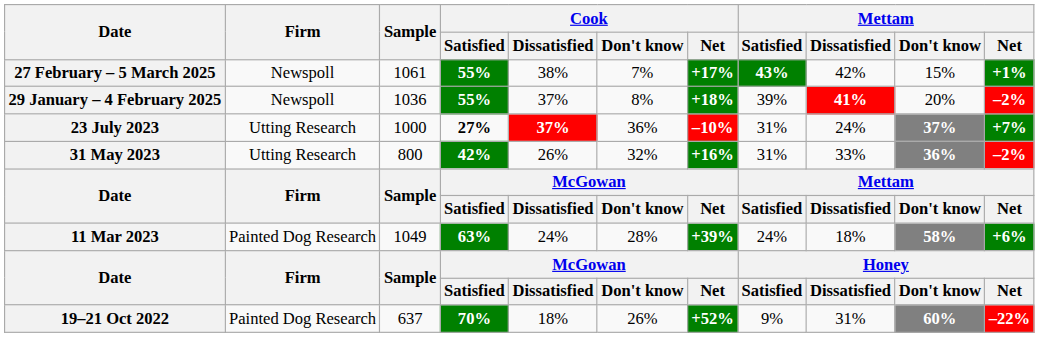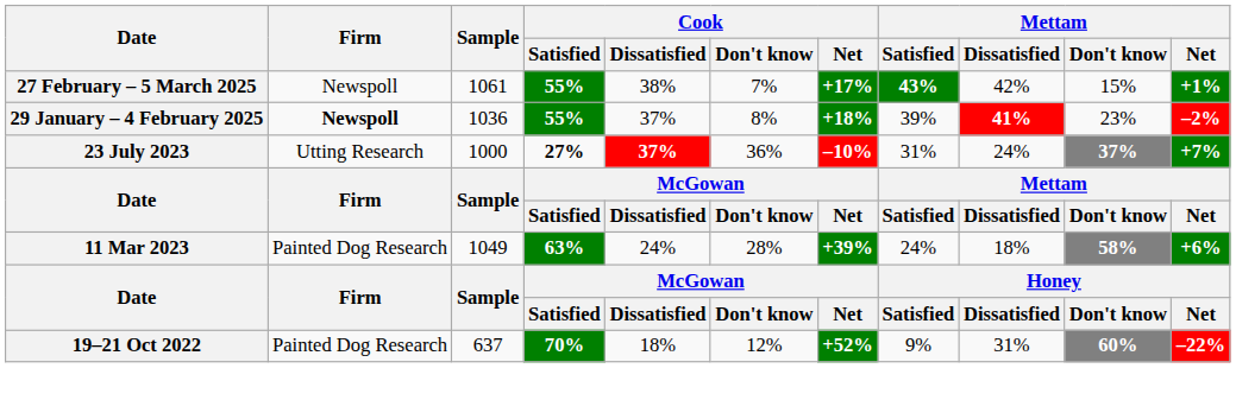 <table class="nowrap wikitable tpl-blanktable" style=text-align:center;font-size:90%>
 <tr>
 <th rowspan=2>Date</th>
 <th rowspan=2>Firm</th>
 <th rowspan=2>Sample</th>
 <th colspan=4><a href='#'>Cook</a></th>
 <th colspan=4><a href='#'>Mettam</a></th>
 </tr>
 <tr>
 <th>Satisfied</th>
 <th>Dissatisfied</th>
 <th>Don't know</th>
 <th>Net</th>
 <th>Satisfied</th>
 <th>Dissatisfied</th>
 <th>Don't know</th>
 <th>Net</th>
 </tr>
 <tr>
 <th>27 February – 5 March 2025</th>
 <td>Newspoll</td>
 <td>1061</td>
 <th style="background:green;color:white;">55%</th>
 <td>38%</td>
 <td>7%</td>
 <th style="background:green;color:white;">+17%</th>
 <th style="background:green;color:white;">43%</th>
 <td>42%</td>
 <td>15%</td>
 <th style="background:green;color:white;">+1%</th>
 </tr>
 <tr>
 <th>29 January – 4 February 2025</th>
-<td>Newspoll</td>
+<td><strong>Newspoll</strong></td>
 <td>1036</td>
 <th style="background:green;color:white;">55%</th>
 <td>37%</td>
 <td>8%</td>
 <th style="background:green;color:white;">+18%</th>
 <td>39%</td>
 <th style="background:red;color:white;">41%</th>
-<td>20%</td>
+<td>23%</td>
 <th style="background:red;color:white;">–2%</th>
 </tr>
 <tr>
 <th>23 July 2023</th>
 <td>Utting Research</td>
 <td>1000</td>
 <td><strong>27%</strong></td>
 <th style="background:red;color:white;">37%</th>
 <td>36%</td>
 <th style="background:red;color:white;">–10%</th>
 <td>31%</td>
 <td>24%</td>
 <th style="background:grey;color:white;">37%</th>
 <th style="background:green;color:white;"><strong>+7%</strong></th>
-</tr>
-<tr>
-<th>31 May 2023</th>
-<td>Utting Research</td>
-<td>800</td>
-<th style="background:green;color:white;">42%</th>
-<td>26%</td>
-<td>32%</td>
-<th style="background:green;color:white;"><strong>+16%</strong></th>
-<td>31%</td>
-<td>33%</td>
-<th style="background:grey;color:white;">36%</th>
-<th style="background:red;color:white;">–2%</th>
 </tr>
 <tr>
 <th rowspan=2>Date</th>
 <th rowspan=2>Firm</th>
 <th rowspan=2>Sample</th>
 <th colspan=4><a href='#'>McGowan</a></th>
 <th colspan=4><a href='#'>Mettam</a></th>
 </tr>
 <tr>
 <th>Satisfied</th>
 <th>Dissatisfied</th>
 <th>Don't know</th>
 <th>Net</th>
 <th>Satisfied</th>
 <th>Dissatisfied</th>
 <th>Don't know</th>
 <th>Net</th>
 </tr>
 <tr>
 <th>11 Mar 2023</th>
 <td>Painted Dog Research</td>
 <td>1049</td>
 <th style="background:green;color:white;">63%</th>
 <td>24%</td>
 <td>28%</td>
 <th style="background:green;color:white;"><strong>+39%</strong></th>
 <td>24%</td>
 <td>18%</td>
 <th style="background:grey;color:white;">58%</th>
 <th style="background:green;color:white;"><strong>+6%</strong></th>
 </tr>
 <tr>
 <th rowspan=2>Date</th>
 <th rowspan=2>Firm</th>
 <th rowspan=2>Sample</th>
 <th colspan=4><a href='#'>McGowan</a></th>
 <th colspan=4><a href='#'>Honey</a></th>
 </tr>
 <tr>
 <th>Satisfied</th>
 <th>Dissatisfied</th>
 <th>Don't know</th>
 <th>Net</th>
 <th>Satisfied</th>
 <th>Dissatisfied</th>
 <th>Don't know</th>
 <th>Net</th>
 </tr>
 <tr>
 <th>19–21 Oct 2022</th>
 <td>Painted Dog Research</td>
 <td>637</td>
 <th style="background:green;color:white;">70%</th>
 <td>18%</td>
-<td>26%</td>
+<td>12%</td>
 <th style="background:green;color:white;"><strong>+52%</strong></th>
 <td>9%</td>
 <td>31%</td>
 <th style="background:grey;color:white;">60%</th>
 <th style="background:red;color:white;">–22%</th>
 </tr>
 </table>
